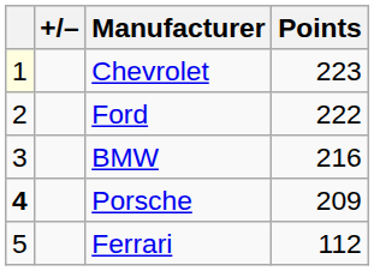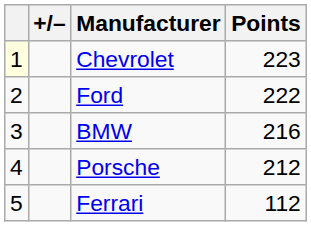 <table class="wikitable" style="font-size: 95%;">
 <tr>
 <th scope="col"></th>
 <th scope="col">+/–</th>
 <th scope="col">Manufacturer</th>
 <th scope="col">Points</th>
 </tr>
 <tr>
 <td align=center style="background: lightyellow;">1</td>
 <td align="left"></td>
 <td> <a href='#'>Chevrolet</a></td>
 <td align=right>223</td>
 </tr>
 <tr>
 <td align=center>2</td>
 <td align="left"></td>
 <td> <a href='#'>Ford</a></td>
 <td align=right>222</td>
 </tr>
 <tr>
 <td align=center>3</td>
 <td align="left"></td>
 <td> <a href='#'>BMW</a></td>
 <td align=right>216</td>
 </tr>
 <tr>
-<td align=center><strong>4</strong></td>
+<td align=center>4</td>
 <td align="left"></td>
 <td> <a href='#'>Porsche</a></td>
-<td align=right>209</td>
+<td align=right>212</td>
 </tr>
 <tr>
 <td align=center>5</td>
 <td align="left"></td>
 <td> <a href='#'>Ferrari</a></td>
 <td align=right>112</td>
 </tr>
 </table>
